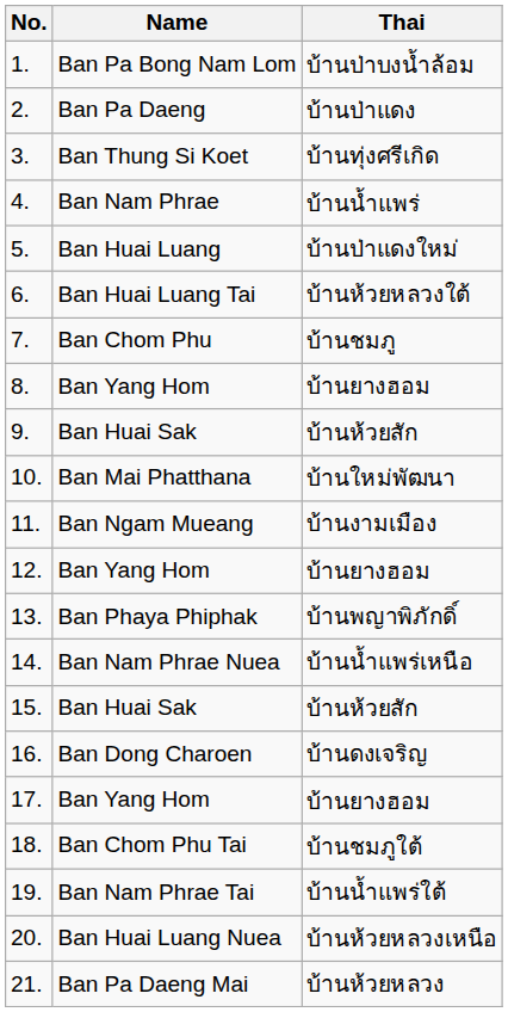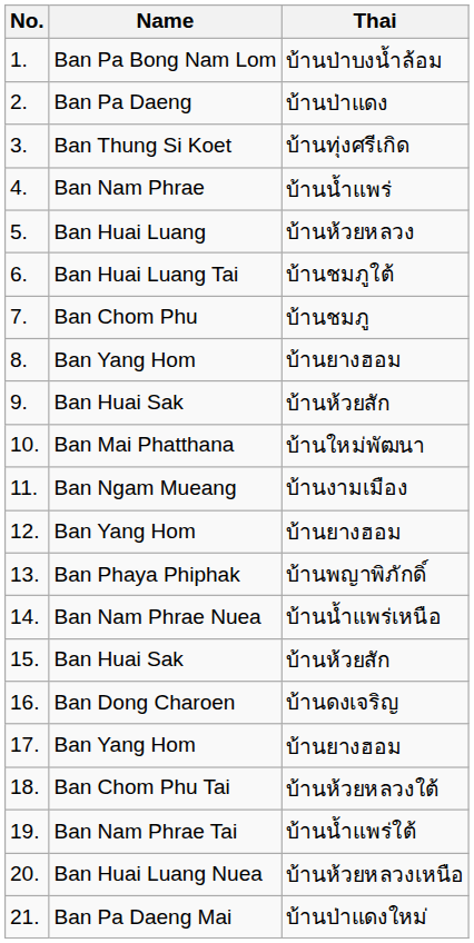 <table class="wikitable sortable">
 <tr>
 <th>No.</th>
 <th>Name</th>
 <th>Thai</th>
 </tr>
 <tr>
 <td>1.</td>
 <td>Ban Pa Bong Nam Lom</td>
 <td>บ้านป่าบงน้ำล้อม</td>
 </tr>
 <tr>
 <td>2.</td>
 <td>Ban Pa Daeng</td>
 <td>บ้านป่าแดง</td>
 </tr>
 <tr>
 <td>3.</td>
 <td>Ban Thung Si Koet</td>
 <td>บ้านทุ่งศรีเกิด</td>
 </tr>
 <tr>
 <td>4.</td>
 <td>Ban Nam Phrae</td>
 <td>บ้านน้ำแพร่</td>
 </tr>
 <tr>
 <td>5.</td>
 <td>Ban Huai Luang</td>
-<td>บ้านป่าแดงใหม่</td>
+<td>บ้านห้วยหลวง</td>
 </tr>
 <tr>
 <td>6.</td>
 <td>Ban Huai Luang Tai</td>
-<td>บ้านห้วยหลวงใต้</td>
+<td>บ้านชมภูใต้</td>
 </tr>
 <tr>
 <td>7.</td>
 <td>Ban Chom Phu</td>
 <td>บ้านชมภู</td>
 </tr>
 <tr>
 <td>8.</td>
 <td>Ban Yang Hom</td>
 <td>บ้านยางฮอม</td>
 </tr>
 <tr>
 <td>9.</td>
 <td>Ban Huai Sak</td>
 <td>บ้านห้วยสัก</td>
 </tr>
 <tr>
 <td>10.</td>
 <td>Ban Mai Phatthana</td>
 <td>บ้านใหม่พัฒนา</td>
 </tr>
 <tr>
 <td>11.</td>
 <td>Ban Ngam Mueang</td>
 <td>บ้านงามเมือง</td>
 </tr>
 <tr>
 <td>12.</td>
 <td>Ban Yang Hom</td>
 <td>บ้านยางฮอม</td>
 </tr>
 <tr>
 <td>13.</td>
 <td>Ban Phaya Phiphak</td>
 <td>บ้านพญาพิภักดิ์</td>
 </tr>
 <tr>
 <td>14.</td>
 <td>Ban Nam Phrae Nuea</td>
 <td>บ้านน้ำแพร่เหนือ</td>
 </tr>
 <tr>
 <td>15.</td>
 <td>Ban Huai Sak</td>
 <td>บ้านห้วยสัก</td>
 </tr>
 <tr>
 <td>16.</td>
 <td>Ban Dong Charoen</td>
 <td>บ้านดงเจริญ</td>
 </tr>
 <tr>
 <td>17.</td>
 <td>Ban Yang Hom</td>
 <td>บ้านยางฮอม</td>
 </tr>
 <tr>
 <td>18.</td>
 <td>Ban Chom Phu Tai</td>
-<td>บ้านชมภูใต้</td>
+<td>บ้านห้วยหลวงใต้</td>
 </tr>
 <tr>
 <td>19.</td>
 <td>Ban Nam Phrae Tai</td>
 <td>บ้านน้ำแพร่ใต้</td>
 </tr>
 <tr>
 <td>20.</td>
 <td>Ban Huai Luang Nuea</td>
 <td>บ้านห้วยหลวงเหนือ</td>
 </tr>
 <tr>
 <td>21.</td>
 <td>Ban Pa Daeng Mai</td>
-<td>บ้านห้วยหลวง</td>
+<td>บ้านป่าแดงใหม่</td>
 </tr>
 </table>
